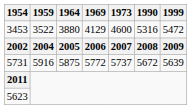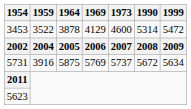 <table class="wikitable">
 <tr>
 <th>1954</th>
 <th>1959</th>
 <th>1964</th>
 <th>1969</th>
 <th>1973</th>
 <th>1990</th>
 <th>1999</th>
 </tr>
 <tr>
 <td>3453</td>
 <td>3522</td>
-<td>3880</td>
+<td>3878</td>
 <td>4129</td>
 <td>4600</td>
-<td>5316</td>
+<td>5314</td>
 <td>5472</td>
 </tr>
 <tr>
 <th>2002</th>
 <th>2004</th>
 <th>2005</th>
 <th>2006</th>
 <th>2007</th>
 <th>2008</th>
 <th>2009</th>
 </tr>
 <tr>
 <td>5731</td>
-<td>5916</td>
+<td>3916</td>
 <td>5875</td>
-<td>5772</td>
+<td>5769</td>
 <td>5737</td>
 <td>5672</td>
-<td>5639</td>
+<td>5634</td>
 </tr>
 <tr>
 <th>2011</th>
 </tr>
 <tr>
 <td>5623</td>
 </tr>
 </table>
